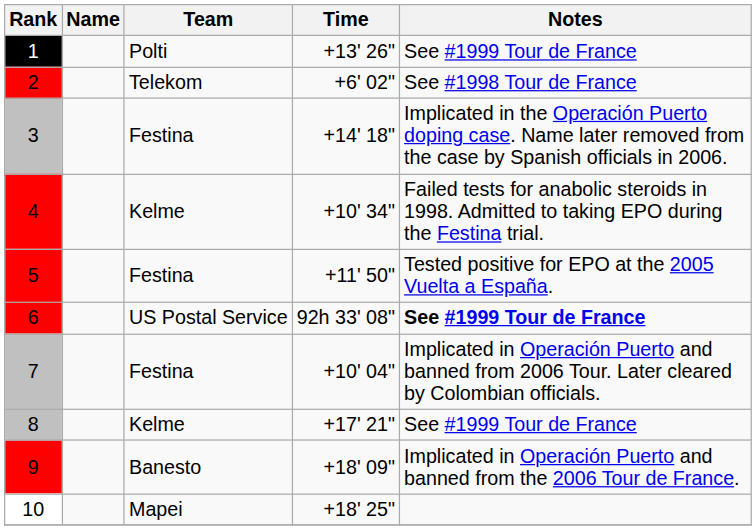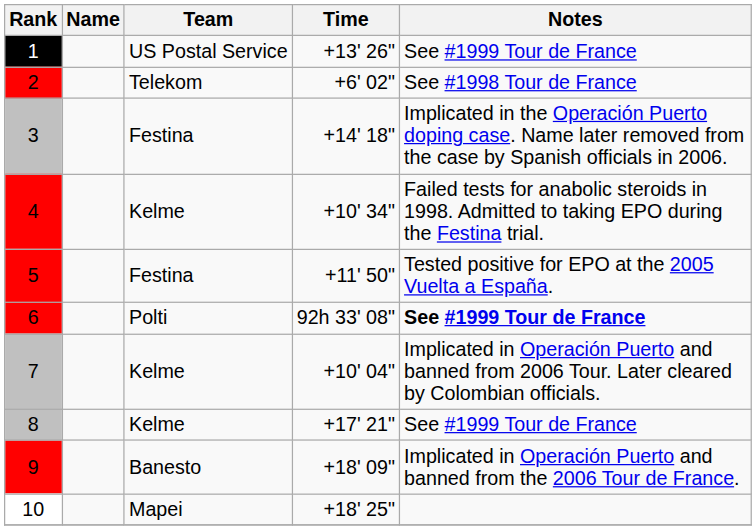 <table class="wikitable" style="margin-bottom:0;">
 <tr>
 <th>Rank</th>
 <th>Name</th>
 <th>Team</th>
 <th>Time</th>
 <th>Notes</th>
 </tr>
 <tr>
 <td style="text-align:center; background:black;color:white">1</td>
 <td nowrap></td>
-<td>Polti</td>
+<td nowrap>US Postal Service</td>
 <td align=right>+13' 26"</td>
 <td>See <a href='#'>#1999 Tour de France</a></td>
 </tr>
 <tr>
 <td style="text-align:center;background:red">2</td>
 <td nowrap></td>
 <td>Telekom</td>
 <td align=right>+6' 02"</td>
 <td>See <a href='#'>#1998 Tour de France</a></td>
 </tr>
 <tr>
 <td style="text-align:center; background:silver;">3</td>
 <td nowrap></td>
 <td>Festina</td>
 <td align=right>+14' 18"</td>
 <td>Implicated in the <a href='#'>Operación Puerto doping case</a>. Name later removed from the case by Spanish officials in 2006.</td>
 </tr>
 <tr>
 <td style="text-align:center;background:red">4</td>
 <td nowrap></td>
 <td>Kelme</td>
 <td align=right>+10' 34"</td>
 <td>Failed tests for anabolic steroids in 1998. Admitted to taking EPO during the <a href='#'>Festina</a> trial.</td>
 </tr>
 <tr>
 <td style="text-align:center;background:red">5</td>
 <td nowrap></td>
 <td>Festina</td>
 <td align=right>+11' 50"</td>
 <td>Tested positive for EPO at the <a href='#'>2005 Vuelta a España</a>.</td>
 </tr>
 <tr>
 <td style="text-align:center;background:red">6</td>
 <td nowrap></td>
-<td nowrap>US Postal Service</td>
+<td>Polti</td>
 <td align=right nowrap>92h 33' 08"</td>
 <td><strong>See <a href='#'>#1999 Tour de France</a></strong></td>
 </tr>
 <tr>
 <td style="text-align:center; background:silver;">7</td>
 <td nowrap></td>
-<td>Festina</td>
+<td>Kelme</td>
 <td align=right>+10' 04"</td>
 <td>Implicated in <a href='#'>Operación Puerto</a> and banned from 2006 Tour. Later cleared by Colombian officials.</td>
 </tr>
 <tr>
 <td style="text-align:center; background:silver;">8</td>
 <td nowrap></td>
 <td>Kelme</td>
 <td align=right>+17' 21"</td>
 <td>See <a href='#'>#1999 Tour de France</a></td>
 </tr>
 <tr>
 <td style="text-align:center;background:red">9</td>
 <td nowrap></td>
 <td>Banesto</td>
 <td align=right>+18' 09"</td>
 <td>Implicated in <a href='#'>Operación Puerto</a> and banned from the <a href='#'>2006 Tour de France</a>.</td>
 </tr>
 <tr>
 <td style="text-align:center;background:white;">10</td>
 <td nowrap></td>
 <td>Mapei</td>
 <td align=right>+18' 25"</td>
 <td></td>
 </tr>
 <tr>
 </tr>
 </table>
